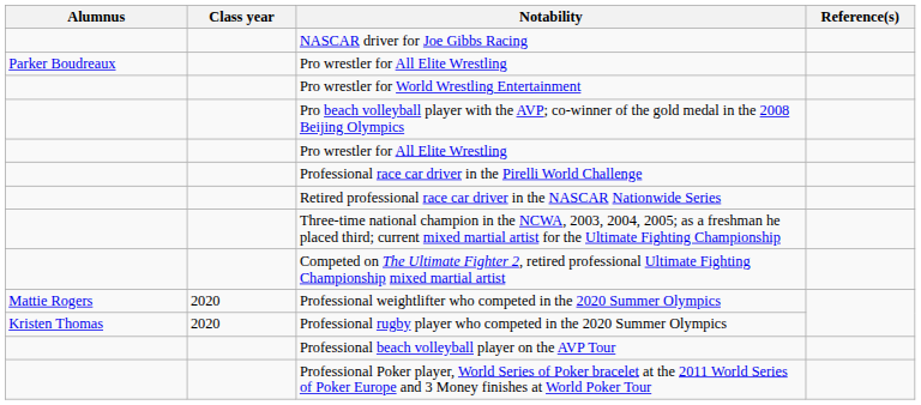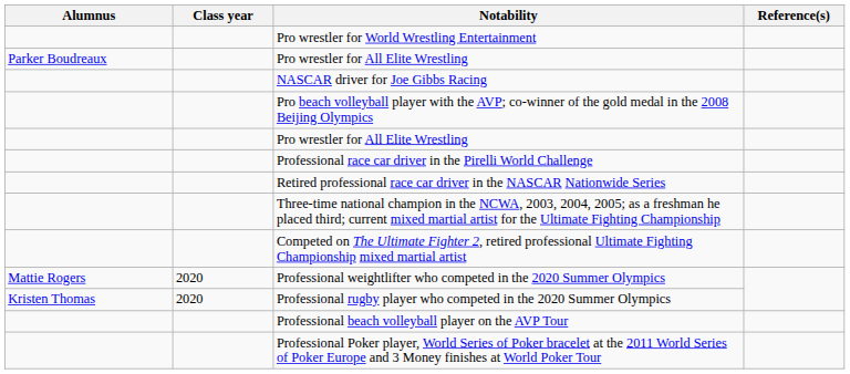 <table class="wikitable sortable" style="width:78%;">
 <tr valign="top">
 <th style="width:20%;">Alumnus</th>
 <th style="width:12%;">Class year</th>
 <th style="width:56%;" class="unsortable">Notability</th>
 <th style="width:12%;" class="unsortable">Reference(s)</th>
 </tr>
 <tr valign="top">
 <td></td>
 <td></td>
-<td><a href='#'>NASCAR</a> driver for <a href='#'>Joe Gibbs Racing</a></td>
+<td>Pro wrestler for <a href='#'>World Wrestling Entertainment</a></td>
 <td></td>
 </tr>
 <tr valign="top">
 <td><a href='#'>Parker Boudreaux</a></td>
 <td></td>
 <td>Pro wrestler for <a href='#'>All Elite Wrestling</a></td>
 <td></td>
 </tr>
 <tr valign="top">
 <td></td>
 <td></td>
-<td>Pro wrestler for <a href='#'>World Wrestling Entertainment</a></td>
+<td><a href='#'>NASCAR</a> driver for <a href='#'>Joe Gibbs Racing</a></td>
 <td></td>
 </tr>
 <tr valign="top">
 <td></td>
 <td></td>
 <td>Pro <a href='#'>beach volleyball</a> player with the <a href='#'>AVP</a>; co-winner of the gold medal in the <a href='#'>2008 Beijing Olympics</a></td>
 <td></td>
 </tr>
 <tr valign="top">
 <td></td>
 <td></td>
 <td>Pro wrestler for <a href='#'>All Elite Wrestling</a></td>
 <td></td>
 </tr>
 <tr valign="top">
 <td></td>
 <td></td>
 <td>Professional <a href='#'>race car driver</a> in the <a href='#'>Pirelli World Challenge</a></td>
 <td></td>
 </tr>
 <tr valign="top">
 <td></td>
 <td data-sort-value="00"></td>
 <td>Retired professional <a href='#'>race car driver</a> in the <a href='#'>NASCAR</a> <a href='#'>Nationwide Series</a></td>
 <td></td>
 </tr>
 <tr valign="top">
 <td></td>
 <td></td>
 <td>Three-time national champion in the <a href='#'>NCWA</a>, 2003, 2004, 2005; as a freshman he placed third; current <a href='#'>mixed martial artist</a> for the <a href='#'>Ultimate Fighting Championship</a></td>
 <td></td>
 </tr>
 <tr valign="top">
 <td></td>
 <td data-sort-value="00"></td>
 <td>Competed on <em><a href='#'>The Ultimate Fighter 2</a></em>, retired professional <a href='#'>Ultimate Fighting Championship</a> <a href='#'>mixed martial artist</a></td>
 <td></td>
 </tr>
 <tr>
 <td><a href='#'>Mattie Rogers</a></td>
 <td>2020</td>
 <td>Professional weightlifter who competed in the <a href='#'>2020 Summer Olympics</a></td>
 </tr>
 <tr>
 <td><a href='#'>Kristen Thomas</a></td>
 <td>2020</td>
 <td>Professional <a href='#'>rugby</a> player who competed in the 2020 Summer Olympics</td>
 </tr>
 <tr valign="top">
 <td></td>
 <td></td>
 <td>Professional <a href='#'>beach volleyball</a> player on the <a href='#'>AVP Tour</a></td>
 <td></td>
 </tr>
 <tr valign="top">
 <td></td>
 <td></td>
 <td>Professional Poker player, <a href='#'>World Series of Poker bracelet</a> at the <a href='#'>2011 World Series of Poker Europe</a> and 3 Money finishes at <a href='#'>World Poker Tour</a></td>
 <td></td>
 </tr>
 </table>
